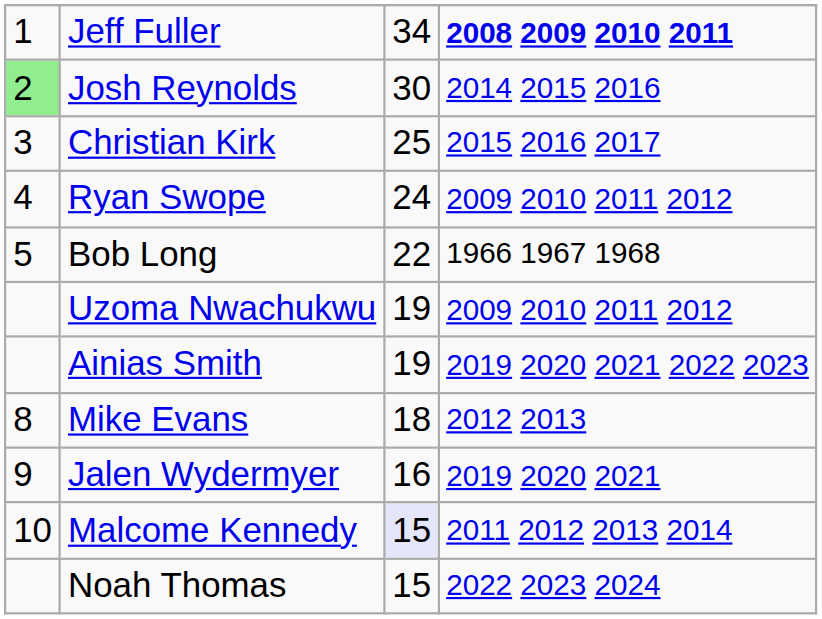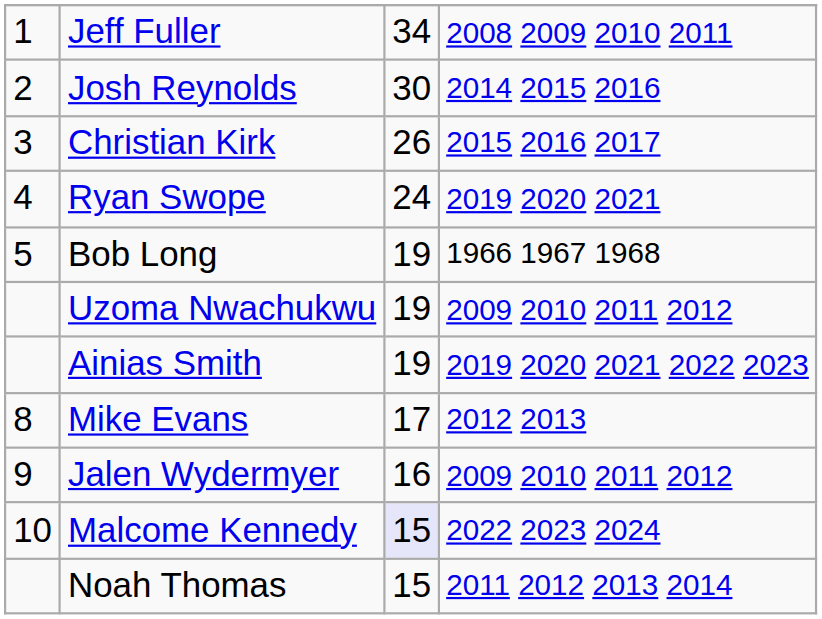 <table class="wikitable">
 <tr>
 </tr>
 <tr>
 <td>1</td>
 <td><a href='#'>Jeff Fuller</a></td>
 <td>34</td>
-<td style="font-size:85%;"><strong><a href='#'>2008</a> <a href='#'>2009</a> <a href='#'>2010</a> <a href='#'>2011</a></strong></td>
+<td style="font-size:85%;"><a href='#'>2008</a> <a href='#'>2009</a> <a href='#'>2010</a> <a href='#'>2011</a></td>
 </tr>
 <tr>
-<td style="background: lightgreen;">2</td>
+<td>2</td>
 <td><a href='#'>Josh Reynolds</a></td>
 <td>30</td>
 <td style="font-size:85%;"><a href='#'>2014</a> <a href='#'>2015</a> <a href='#'>2016</a></td>
 </tr>
 <tr>
 <td>3</td>
 <td><a href='#'>Christian Kirk</a></td>
-<td>25</td>
+<td>26</td>
 <td style="font-size:85%;"><a href='#'>2015</a> <a href='#'>2016</a> <a href='#'>2017</a></td>
 </tr>
 <tr>
 <td>4</td>
 <td><a href='#'>Ryan Swope</a></td>
 <td>24</td>
-<td style="font-size:85%;"><a href='#'>2009</a> <a href='#'>2010</a> <a href='#'>2011</a> <a href='#'>2012</a></td>
+<td style="font-size:85%;"><a href='#'>2019</a> <a href='#'>2020</a> <a href='#'>2021</a></td>
 </tr>
 <tr>
 <td>5</td>
 <td>Bob Long</td>
-<td>22</td>
+<td>19</td>
 <td style="font-size:85%;">1966 1967 1968</td>
 </tr>
 <tr>
 <td></td>
 <td><a href='#'>Uzoma Nwachukwu</a></td>
 <td>19</td>
 <td style="font-size:85%;"><a href='#'>2009</a> <a href='#'>2010</a> <a href='#'>2011</a> <a href='#'>2012</a></td>
 </tr>
 <tr>
 <td></td>
 <td><a href='#'>Ainias Smith</a></td>
 <td>19</td>
 <td style="font-size:85%;"><a href='#'>2019</a> <a href='#'>2020</a> <a href='#'>2021</a> <a href='#'>2022</a> <a href='#'>2023</a></td>
 </tr>
 <tr>
 <td>8</td>
 <td><a href='#'>Mike Evans</a></td>
-<td>18</td>
+<td>17</td>
 <td style="font-size:85%;"><a href='#'>2012</a> <a href='#'>2013</a></td>
 </tr>
 <tr>
 <td>9</td>
 <td><a href='#'>Jalen Wydermyer</a></td>
 <td>16</td>
-<td style="font-size:85%;"><a href='#'>2019</a> <a href='#'>2020</a> <a href='#'>2021</a></td>
+<td style="font-size:85%;"><a href='#'>2009</a> <a href='#'>2010</a> <a href='#'>2011</a> <a href='#'>2012</a></td>
 </tr>
 <tr>
 <td>10</td>
 <td><a href='#'>Malcome Kennedy</a></td>
 <td style="background: lavender;">15</td>
-<td style="font-size:85%;"><a href='#'>2011</a> <a href='#'>2012</a> <a href='#'>2013</a> <a href='#'>2014</a></td>
+<td style="font-size:85%;"><a href='#'>2022</a> <a href='#'>2023</a> <a href='#'>2024</a></td>
 </tr>
 <tr>
 <td></td>
 <td>Noah Thomas</td>
 <td>15</td>
-<td style="font-size:85%;"><a href='#'>2022</a> <a href='#'>2023</a> <a href='#'>2024</a></td>
+<td style="font-size:85%;"><a href='#'>2011</a> <a href='#'>2012</a> <a href='#'>2013</a> <a href='#'>2014</a></td>
 </tr>
 </table>
